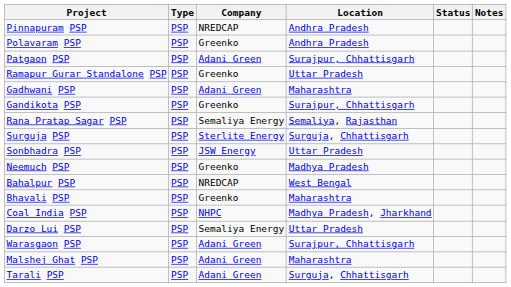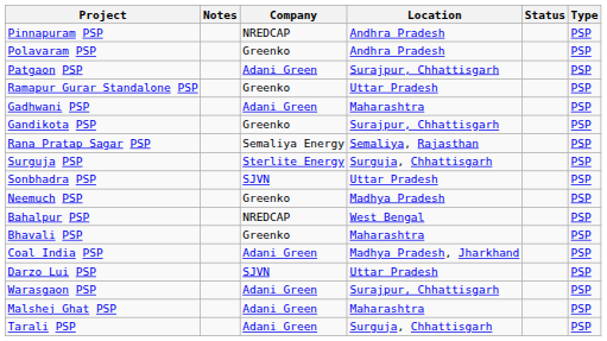 <table class="wikitable sortable">
 <tr>
 <th>Project</th>
-<th>Type</th>
+<th>Notes</th>
 <th>Company</th>
 <th>Location</th>
 <th>Status</th>
-<th>Notes</th>
+<th>Type</th>
 </tr>
 <tr>
 <td><a href='#'>Pinnapuram</a> <a href='#'>PSP</a></td>
-<td><a href='#'>PSP</a></td>
+<td></td>
 <td>NREDCAP</td>
 <td><a href='#'>Andhra Pradesh</a></td>
 <td></td>
-<td></td>
+<td><a href='#'>PSP</a></td>
 </tr>
 <tr>
 <td><a href='#'>Polavaram</a> <a href='#'>PSP</a></td>
-<td><a href='#'>PSP</a></td>
+<td></td>
 <td>Greenko</td>
 <td><a href='#'>Andhra Pradesh</a></td>
 <td></td>
-<td></td>
+<td><a href='#'>PSP</a></td>
 </tr>
 <tr>
 <td><a href='#'>Patgaon</a> <a href='#'>PSP</a></td>
-<td><a href='#'>PSP</a></td>
+<td></td>
 <td><a href='#'>Adani Green</a></td>
 <td><a href='#'>Surajpur, Chhattisgarh</a></td>
 <td></td>
-<td></td>
+<td><a href='#'>PSP</a></td>
 </tr>
 <tr>
 <td><a href='#'>Ramapur Gurar Standalone</a> <a href='#'>PSP</a></td>
-<td><a href='#'>PSP</a></td>
+<td></td>
 <td>Greenko</td>
 <td><a href='#'>Uttar Pradesh</a></td>
 <td></td>
-<td></td>
+<td><a href='#'>PSP</a></td>
 </tr>
 <tr>
 <td><a href='#'>Gadhwani</a> <a href='#'>PSP</a></td>
-<td><a href='#'>PSP</a></td>
+<td></td>
 <td><a href='#'>Adani Green</a></td>
 <td><a href='#'>Maharashtra</a></td>
 <td></td>
-<td></td>
+<td><a href='#'>PSP</a></td>
 </tr>
 <tr>
 <td><a href='#'>Gandikota</a> <a href='#'>PSP</a></td>
-<td><a href='#'>PSP</a></td>
+<td></td>
 <td>Greenko</td>
 <td><a href='#'>Surajpur, Chhattisgarh</a></td>
 <td></td>
-<td></td>
+<td><a href='#'>PSP</a></td>
 </tr>
 <tr>
 <td><a href='#'>Rana Pratap Sagar</a> <a href='#'>PSP</a></td>
-<td><a href='#'>PSP</a></td>
+<td></td>
 <td>Semaliya Energy</td>
 <td><a href='#'>Semaliya</a>, <a href='#'>Rajasthan</a></td>
 <td></td>
-<td></td>
+<td><a href='#'>PSP</a></td>
 </tr>
 <tr>
 <td><a href='#'>Surguja</a> <a href='#'>PSP</a></td>
-<td><a href='#'>PSP</a></td>
+<td></td>
 <td><a href='#'>Sterlite Energy</a></td>
 <td><a href='#'>Surguja</a>, <a href='#'>Chhattisgarh</a></td>
 <td></td>
-<td></td>
+<td><a href='#'>PSP</a></td>
 </tr>
 <tr>
 <td><a href='#'>Sonbhadra</a> <a href='#'>PSP</a></td>
-<td><a href='#'>PSP</a></td>
-<td><a href='#'>JSW Energy</a></td>
+<td></td>
+<td><a href='#'>SJVN</a></td>
 <td><a href='#'>Uttar Pradesh</a></td>
 <td></td>
-<td></td>
+<td><a href='#'>PSP</a></td>
 </tr>
 <tr>
 <td><a href='#'>Neemuch</a> <a href='#'>PSP</a></td>
-<td><a href='#'>PSP</a></td>
+<td></td>
 <td>Greenko</td>
 <td><a href='#'>Madhya Pradesh</a></td>
 <td></td>
-<td></td>
+<td><a href='#'>PSP</a></td>
 </tr>
 <tr>
 <td><a href='#'>Bahalpur</a> <a href='#'>PSP</a></td>
-<td><a href='#'>PSP</a></td>
+<td></td>
 <td>NREDCAP</td>
 <td><a href='#'>West Bengal</a></td>
 <td></td>
-<td></td>
+<td><a href='#'>PSP</a></td>
 </tr>
 <tr>
 <td><a href='#'>Bhavali</a> <a href='#'>PSP</a></td>
-<td><a href='#'>PSP</a></td>
+<td></td>
 <td>Greenko</td>
 <td><a href='#'>Maharashtra</a></td>
 <td></td>
-<td></td>
+<td><a href='#'>PSP</a></td>
 </tr>
 <tr>
 <td><a href='#'>Coal India</a> <a href='#'>PSP</a></td>
-<td><a href='#'>PSP</a></td>
-<td><a href='#'>NHPC</a></td>
+<td></td>
+<td><a href='#'>Adani Green</a></td>
 <td><a href='#'>Madhya Pradesh</a>, <a href='#'>Jharkhand</a></td>
 <td></td>
-<td></td>
+<td><a href='#'>PSP</a></td>
 </tr>
 <tr>
 <td><a href='#'>Darzo Lui</a> <a href='#'>PSP</a></td>
-<td><a href='#'>PSP</a></td>
-<td>Semaliya Energy</td>
+<td></td>
+<td><a href='#'>SJVN</a></td>
 <td><a href='#'>Uttar Pradesh</a></td>
 <td></td>
-<td></td>
+<td><a href='#'>PSP</a></td>
 </tr>
 <tr>
 <td><a href='#'>Warasgaon</a> <a href='#'>PSP</a></td>
-<td><a href='#'>PSP</a></td>
+<td></td>
 <td><a href='#'>Adani Green</a></td>
 <td><a href='#'>Surajpur, Chhattisgarh</a></td>
 <td></td>
-<td></td>
+<td><a href='#'>PSP</a></td>
 </tr>
 <tr>
 <td><a href='#'>Malshej Ghat</a> <a href='#'>PSP</a></td>
-<td><a href='#'>PSP</a></td>
+<td></td>
 <td><a href='#'>Adani Green</a></td>
 <td><a href='#'>Maharashtra</a></td>
 <td></td>
-<td></td>
+<td><a href='#'>PSP</a></td>
 </tr>
 <tr>
 <td><a href='#'>Tarali</a> <a href='#'>PSP</a></td>
-<td><a href='#'>PSP</a></td>
+<td></td>
 <td><a href='#'>Adani Green</a></td>
 <td><a href='#'>Surguja</a>, <a href='#'>Chhattisgarh</a></td>
 <td></td>
-<td></td>
+<td><a href='#'>PSP</a></td>
 </tr>
 </table>
